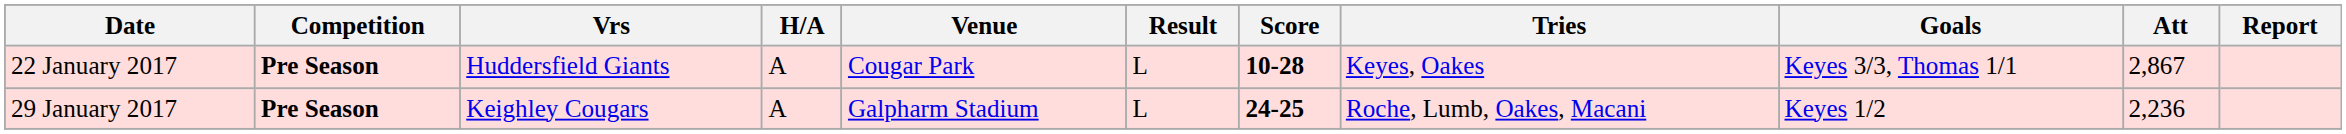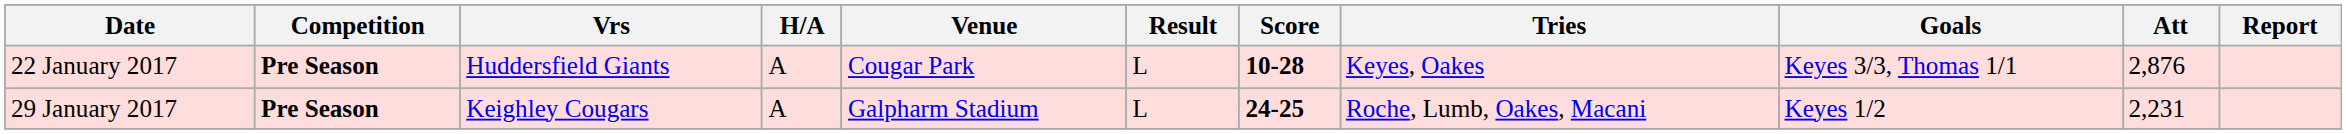 <table class="wikitable"  style="font-size:85%; width:100%;">
 <tr>
 <th>Date</th>
 <th>Competition</th>
 <th>Vrs</th>
 <th>H/A</th>
 <th>Venue</th>
 <th>Result</th>
 <th>Score</th>
 <th>Tries</th>
 <th>Goals</th>
 <th>Att</th>
 <th>Report</th>
 </tr>
 <tr style="background:#ffdddd;" width=20 | >
 <td>22 January 2017</td>
 <td><strong>Pre Season</strong></td>
 <td><a href='#'>Huddersfield Giants</a></td>
 <td>A</td>
 <td><a href='#'>Cougar Park</a></td>
 <td>L</td>
 <td><strong>10-28</strong></td>
 <td><a href='#'>Keyes</a>, <a href='#'>Oakes</a></td>
 <td><a href='#'>Keyes</a> 3/3, <a href='#'>Thomas</a> 1/1</td>
-<td>2,867</td>
+<td>2,876</td>
 <td></td>
 </tr>
 <tr style="background:#ffdddd;" width=20 | >
 <td>29 January 2017</td>
 <td><strong>Pre Season</strong></td>
 <td><a href='#'>Keighley Cougars</a></td>
 <td>A</td>
 <td><a href='#'>Galpharm Stadium</a></td>
 <td>L</td>
 <td><strong>24-25</strong></td>
 <td><a href='#'>Roche</a>, Lumb, <a href='#'>Oakes</a>, <a href='#'>Macani</a></td>
 <td><a href='#'>Keyes</a> 1/2</td>
-<td>2,236</td>
+<td>2,231</td>
 <td></td>
 </tr>
 </table>
